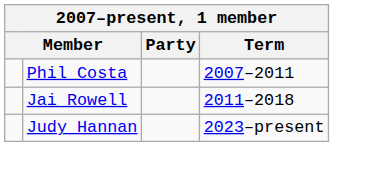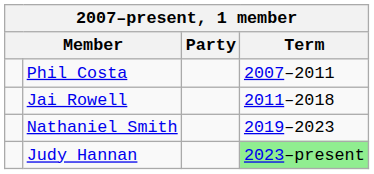 <table class="wikitable">
 <tr>
 <th colspan="4">2007–present, 1 member</th>
 </tr>
 <tr>
 <th colspan="2">Member</th>
 <th>Party</th>
 <th>Term</th>
 </tr>
 <tr>
 <td> </td>
 <td><a href='#'>Phil Costa</a></td>
 <td></td>
 <td><a href='#'>2007</a>–2011</td>
 </tr>
 <tr>
 <td> </td>
 <td><a href='#'>Jai Rowell</a></td>
 <td></td>
 <td><a href='#'>2011</a>–2018</td>
 </tr>
 <tr>
 <td> </td>
+<td><a href='#'>Nathaniel Smith</a></td>
+<td></td>
+<td><a href='#'>2019</a>–2023</td>
+</tr>
+<tr>
+<td> </td>
 <td><a href='#'>Judy Hannan</a></td>
 <td></td>
-<td><a href='#'>2023</a>–present</td>
+<td style="background: lightgreen;"><a href='#'>2023</a>–present</td>
 </tr>
 </table>
